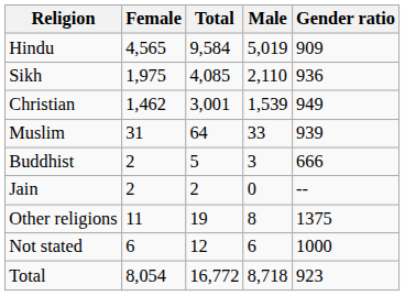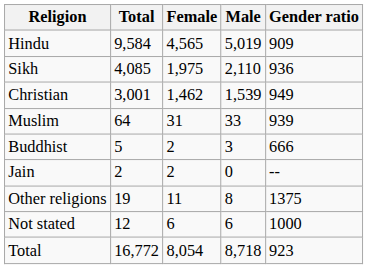 <table class="wikitable sortable">
 <tr>
 <th>Religion</th>
+<th>Total</th>
 <th>Female</th>
-<th>Total</th>
 <th>Male</th>
 <th>Gender ratio</th>
 </tr>
 <tr>
 <td>Hindu</td>
+<td>9,584</td>
 <td>4,565</td>
-<td>9,584</td>
 <td>5,019</td>
 <td>909</td>
 </tr>
 <tr>
 <td>Sikh</td>
+<td>4,085</td>
 <td>1,975</td>
-<td>4,085</td>
 <td>2,110</td>
 <td>936</td>
 </tr>
 <tr>
 <td>Christian</td>
+<td>3,001</td>
 <td>1,462</td>
-<td>3,001</td>
 <td>1,539</td>
 <td>949</td>
 </tr>
 <tr>
 <td>Muslim</td>
+<td>64</td>
 <td>31</td>
-<td>64</td>
 <td>33</td>
 <td>939</td>
 </tr>
 <tr>
 <td>Buddhist</td>
+<td>5</td>
 <td>2</td>
-<td>5</td>
 <td>3</td>
 <td>666</td>
 </tr>
 <tr>
 <td>Jain</td>
 <td>2</td>
 <td>2</td>
 <td>0</td>
 <td>--</td>
 </tr>
 <tr>
 <td>Other religions</td>
+<td>19</td>
 <td>11</td>
-<td>19</td>
 <td>8</td>
 <td>1375</td>
 </tr>
 <tr>
 <td>Not stated</td>
+<td>12</td>
 <td>6</td>
-<td>12</td>
 <td>6</td>
 <td>1000</td>
 </tr>
 <tr>
 <td>Total</td>
+<td>16,772</td>
 <td>8,054</td>
-<td>16,772</td>
 <td>8,718</td>
 <td>923</td>
 </tr>
 </table>
